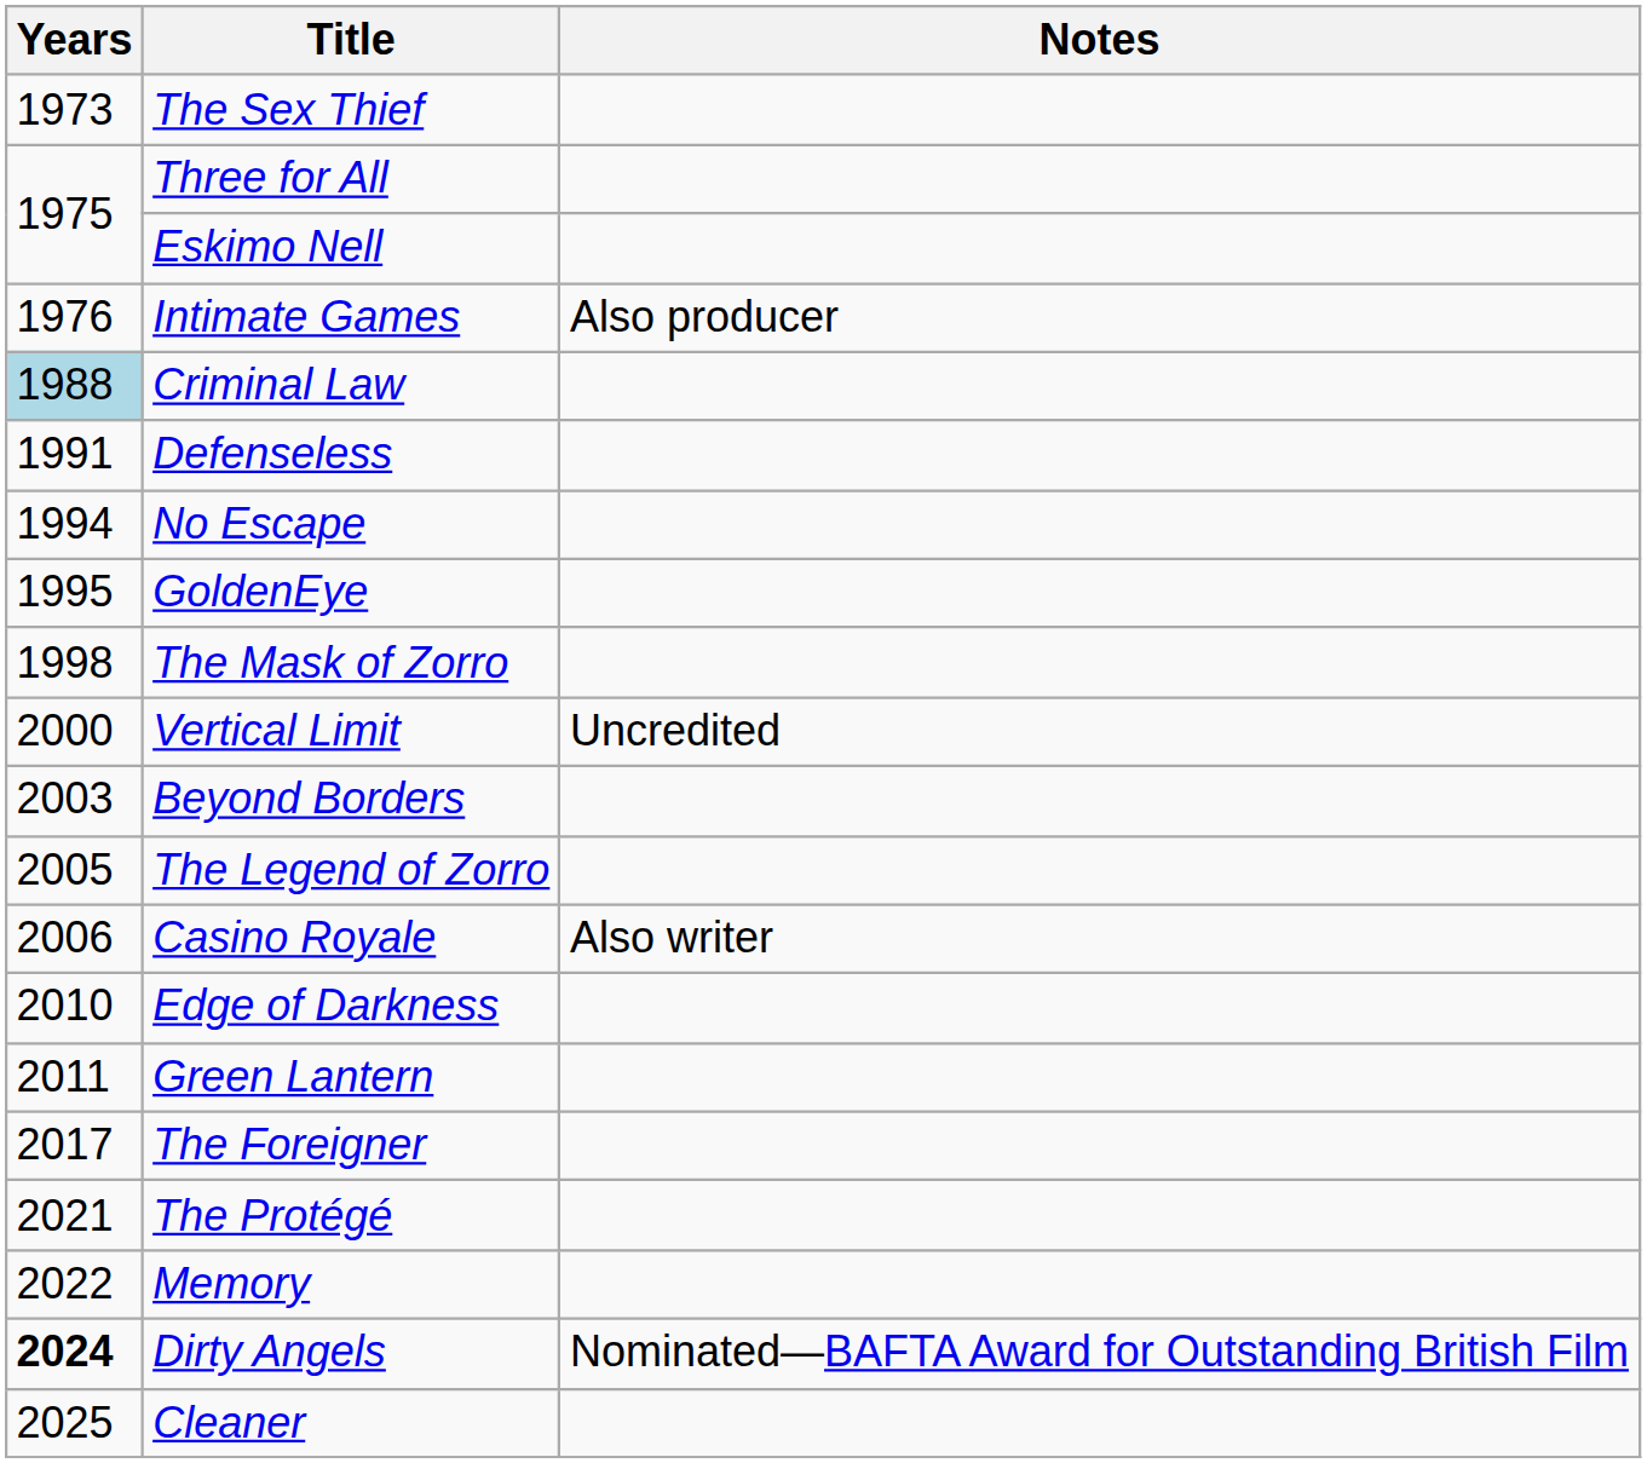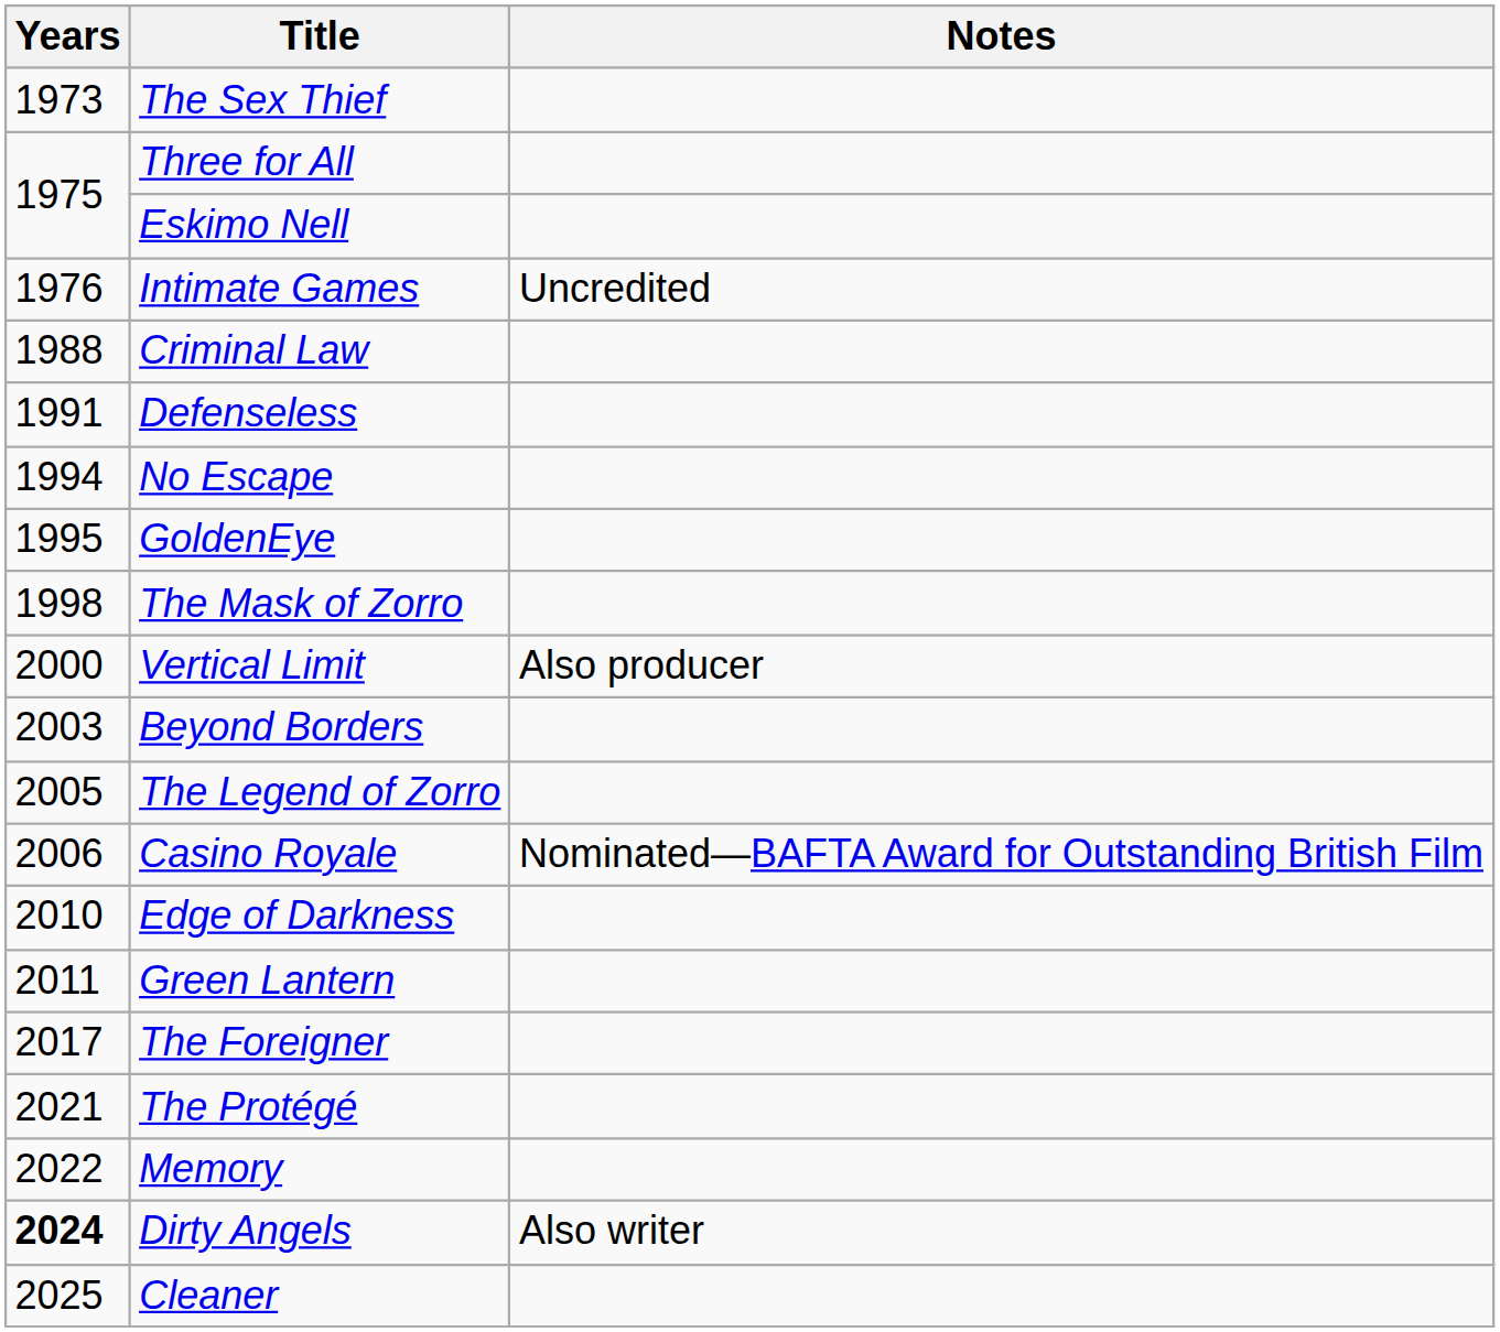 <table class="wikitable">
 <tr>
 <th>Years</th>
 <th>Title</th>
 <th>Notes</th>
 </tr>
 <tr>
 <td>1973</td>
 <td><em><a href='#'>The Sex Thief</a></em></td>
 <td></td>
 </tr>
 <tr>
 <td rowspan=2>1975</td>
 <td><em><a href='#'>Three for All</a></em></td>
 <td></td>
 </tr>
 <tr>
 <td><em><a href='#'>Eskimo Nell</a></em></td>
 <td></td>
 </tr>
 <tr>
 <td>1976</td>
 <td><em><a href='#'>Intimate Games</a></em></td>
-<td>Also producer</td>
+<td>Uncredited</td>
 </tr>
 <tr>
-<td style="background: lightblue;">1988</td>
+<td>1988</td>
 <td><em><a href='#'>Criminal Law</a></em></td>
 <td></td>
 </tr>
 <tr>
 <td>1991</td>
 <td><em><a href='#'>Defenseless</a></em></td>
 <td></td>
 </tr>
 <tr>
 <td>1994</td>
 <td><em><a href='#'>No Escape</a></em></td>
 <td></td>
 </tr>
 <tr>
 <td>1995</td>
 <td><em><a href='#'>GoldenEye</a></em></td>
 <td></td>
 </tr>
 <tr>
 <td>1998</td>
 <td><em><a href='#'>The Mask of Zorro</a></em></td>
 <td></td>
 </tr>
 <tr>
 <td>2000</td>
 <td><em><a href='#'>Vertical Limit</a></em></td>
-<td>Uncredited</td>
+<td>Also producer</td>
 </tr>
 <tr>
 <td>2003</td>
 <td><em><a href='#'>Beyond Borders</a></em></td>
 <td></td>
 </tr>
 <tr>
 <td>2005</td>
 <td><em><a href='#'>The Legend of Zorro</a></em></td>
 <td></td>
 </tr>
 <tr>
 <td>2006</td>
 <td><em><a href='#'>Casino Royale</a></em></td>
-<td>Also writer</td>
+<td>Nominated—<a href='#'>BAFTA Award for Outstanding British Film</a></td>
 </tr>
 <tr>
 <td>2010</td>
 <td><em><a href='#'>Edge of Darkness</a></em></td>
 <td></td>
 </tr>
 <tr>
 <td>2011</td>
 <td><em><a href='#'>Green Lantern</a></em></td>
 <td></td>
 </tr>
 <tr>
 <td>2017</td>
 <td><em><a href='#'>The Foreigner</a></em></td>
 <td></td>
 </tr>
 <tr>
 <td>2021</td>
 <td><em><a href='#'>The Protégé</a></em></td>
 <td></td>
 </tr>
 <tr>
 <td>2022</td>
 <td><em><a href='#'>Memory</a></em></td>
 <td></td>
 </tr>
 <tr>
 <td><strong>2024</strong></td>
 <td><em><a href='#'>Dirty Angels</a></em></td>
-<td>Nominated—<a href='#'>BAFTA Award for Outstanding British Film</a></td>
+<td>Also writer</td>
 </tr>
 <tr>
 <td>2025</td>
 <td><em><a href='#'>Cleaner</a></em></td>
 <td></td>
 </tr>
 <tr>
 </tr>
 </table>
